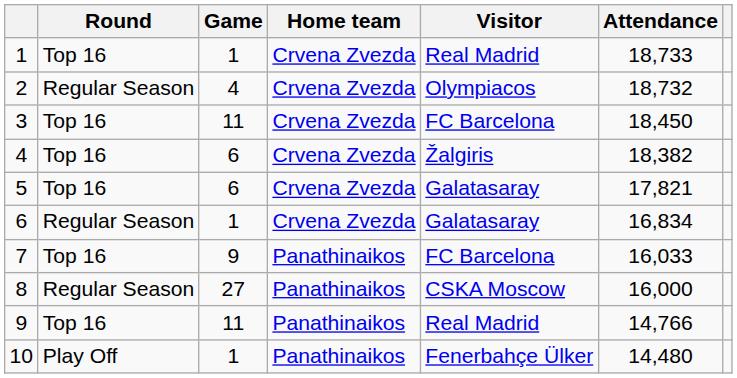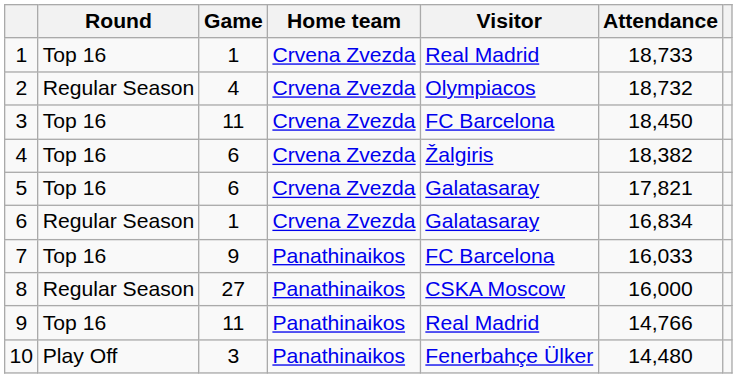 <table class="wikitable" style="text-align:center">
 <tr>
 <th></th>
 <th>Round</th>
 <th>Game</th>
 <th>Home team</th>
 <th>Visitor</th>
 <th>Attendance</th>
 <th></th>
 </tr>
 <tr>
 <td>1</td>
 <td align="left">Top 16</td>
 <td>1</td>
 <td align="left"> <a href='#'>Crvena Zvezda</a></td>
 <td align="left"> <a href='#'>Real Madrid</a></td>
 <td>18,733</td>
 <td></td>
 </tr>
 <tr>
 <td>2</td>
 <td align="left">Regular Season</td>
 <td>4</td>
 <td align="left"> <a href='#'>Crvena Zvezda</a></td>
 <td align="left"> <a href='#'>Olympiacos</a></td>
 <td>18,732</td>
 <td></td>
 </tr>
 <tr>
 <td>3</td>
 <td align="left">Top 16</td>
 <td>11</td>
 <td align="left"> <a href='#'>Crvena Zvezda</a></td>
 <td align="left"> <a href='#'>FC Barcelona</a></td>
 <td>18,450</td>
 <td></td>
 </tr>
 <tr>
 <td>4</td>
 <td align="left">Top 16</td>
 <td>6</td>
 <td align="left"> <a href='#'>Crvena Zvezda</a></td>
 <td align="left"> <a href='#'>Žalgiris</a></td>
 <td>18,382</td>
 <td></td>
 </tr>
 <tr>
 <td>5</td>
 <td align="left">Top 16</td>
 <td>6</td>
 <td align="left"> <a href='#'>Crvena Zvezda</a></td>
 <td align="left"> <a href='#'>Galatasaray</a></td>
 <td>17,821</td>
 <td></td>
 </tr>
 <tr>
 <td>6</td>
 <td align="left">Regular Season</td>
 <td>1</td>
 <td align="left"> <a href='#'>Crvena Zvezda</a></td>
 <td align="left"> <a href='#'>Galatasaray</a></td>
 <td>16,834</td>
 <td></td>
 </tr>
 <tr>
 <td>7</td>
 <td align="left">Top 16</td>
 <td>9</td>
 <td align="left"> <a href='#'>Panathinaikos</a></td>
 <td align="left"> <a href='#'>FC Barcelona</a></td>
 <td>16,033</td>
 <td></td>
 </tr>
 <tr>
 <td>8</td>
 <td align="left">Regular Season</td>
 <td>27</td>
 <td align="left"> <a href='#'>Panathinaikos</a></td>
 <td align="left"> <a href='#'>CSKA Moscow</a></td>
 <td>16,000</td>
 <td></td>
 </tr>
 <tr>
 <td>9</td>
 <td align="left">Top 16</td>
 <td>11</td>
 <td align="left"> <a href='#'>Panathinaikos</a></td>
 <td align="left"> <a href='#'>Real Madrid</a></td>
 <td>14,766</td>
 <td></td>
 </tr>
 <tr>
 <td>10</td>
 <td align="left">Play Off</td>
-<td>1</td>
+<td>3</td>
 <td align="left"> <a href='#'>Panathinaikos</a></td>
 <td align="left"> <a href='#'>Fenerbahçe Ülker</a></td>
 <td>14,480</td>
 <td></td>
 </tr>
 </table>
